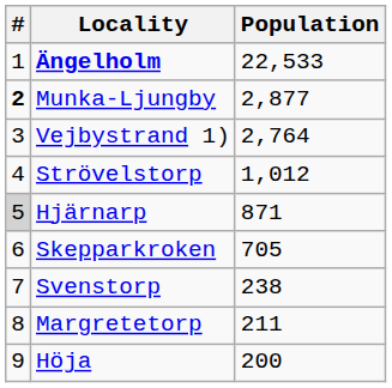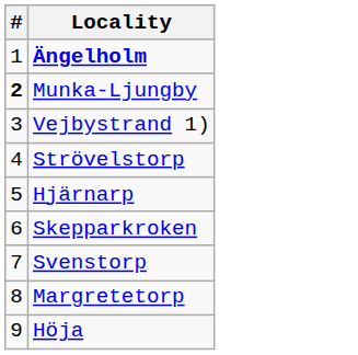 <table class="wikitable">
 <tr>
 <th>#</th>
 <th>Locality</th>
-<th>Population</th>
 </tr>
 <tr>
 <td>1</td>
 <td><strong><a href='#'>Ängelholm</a></strong></td>
-<td>22,533</td>
 </tr>
 <tr>
 <td><strong>2</strong></td>
 <td><a href='#'>Munka-Ljungby</a></td>
-<td>2,877</td>
 </tr>
 <tr>
 <td>3</td>
 <td><a href='#'>Vejbystrand</a> 1)</td>
-<td>2,764</td>
 </tr>
 <tr>
 <td>4</td>
 <td><a href='#'>Strövelstorp</a></td>
-<td>1,012</td>
 </tr>
 <tr>
-<td style="background: lightgrey;">5</td>
+<td>5</td>
 <td><a href='#'>Hjärnarp</a></td>
-<td>871</td>
 </tr>
 <tr>
 <td>6</td>
 <td><a href='#'>Skepparkroken</a></td>
-<td>705</td>
 </tr>
 <tr>
 <td>7</td>
 <td><a href='#'>Svenstorp</a></td>
-<td>238</td>
 </tr>
 <tr>
 <td>8</td>
 <td><a href='#'>Margretetorp</a></td>
-<td>211</td>
 </tr>
 <tr>
 <td>9</td>
 <td><a href='#'>Höja</a></td>
-<td>200</td>
 </tr>
 </table>
